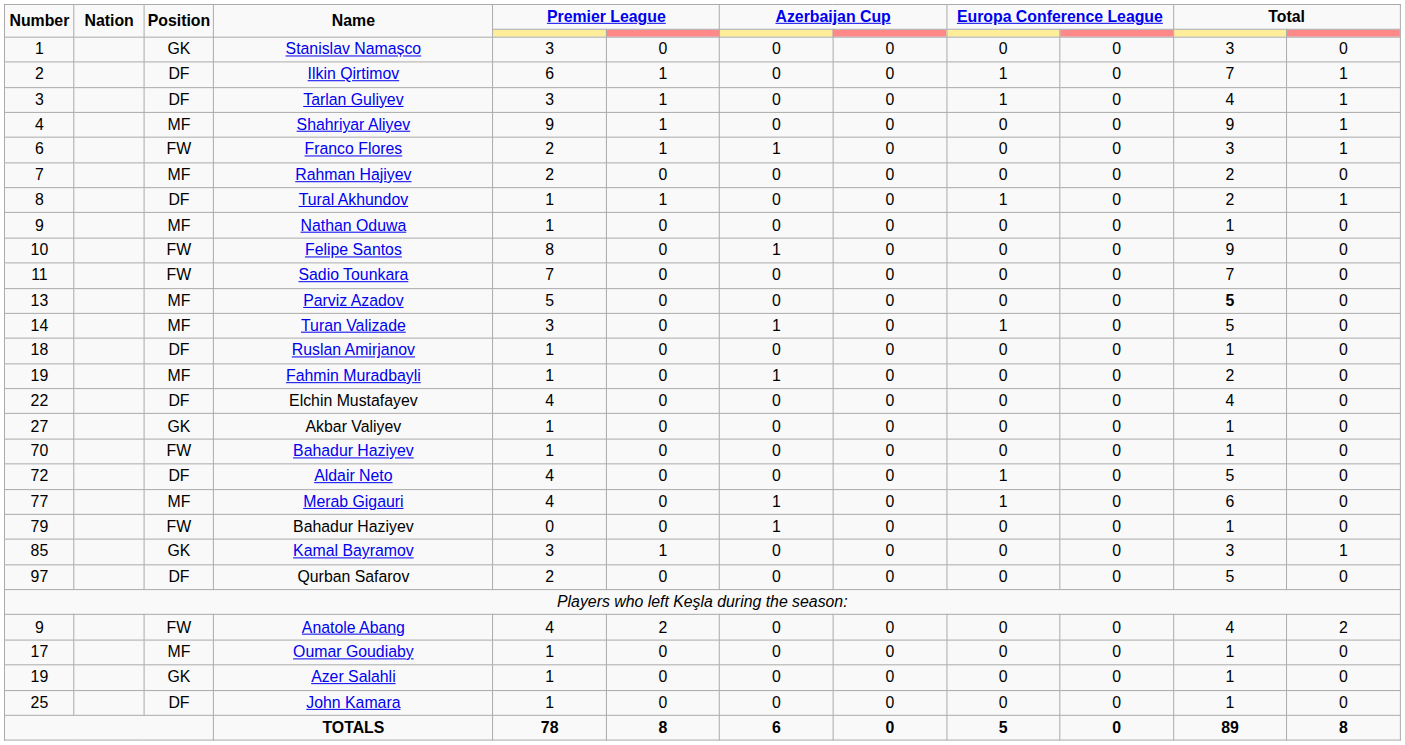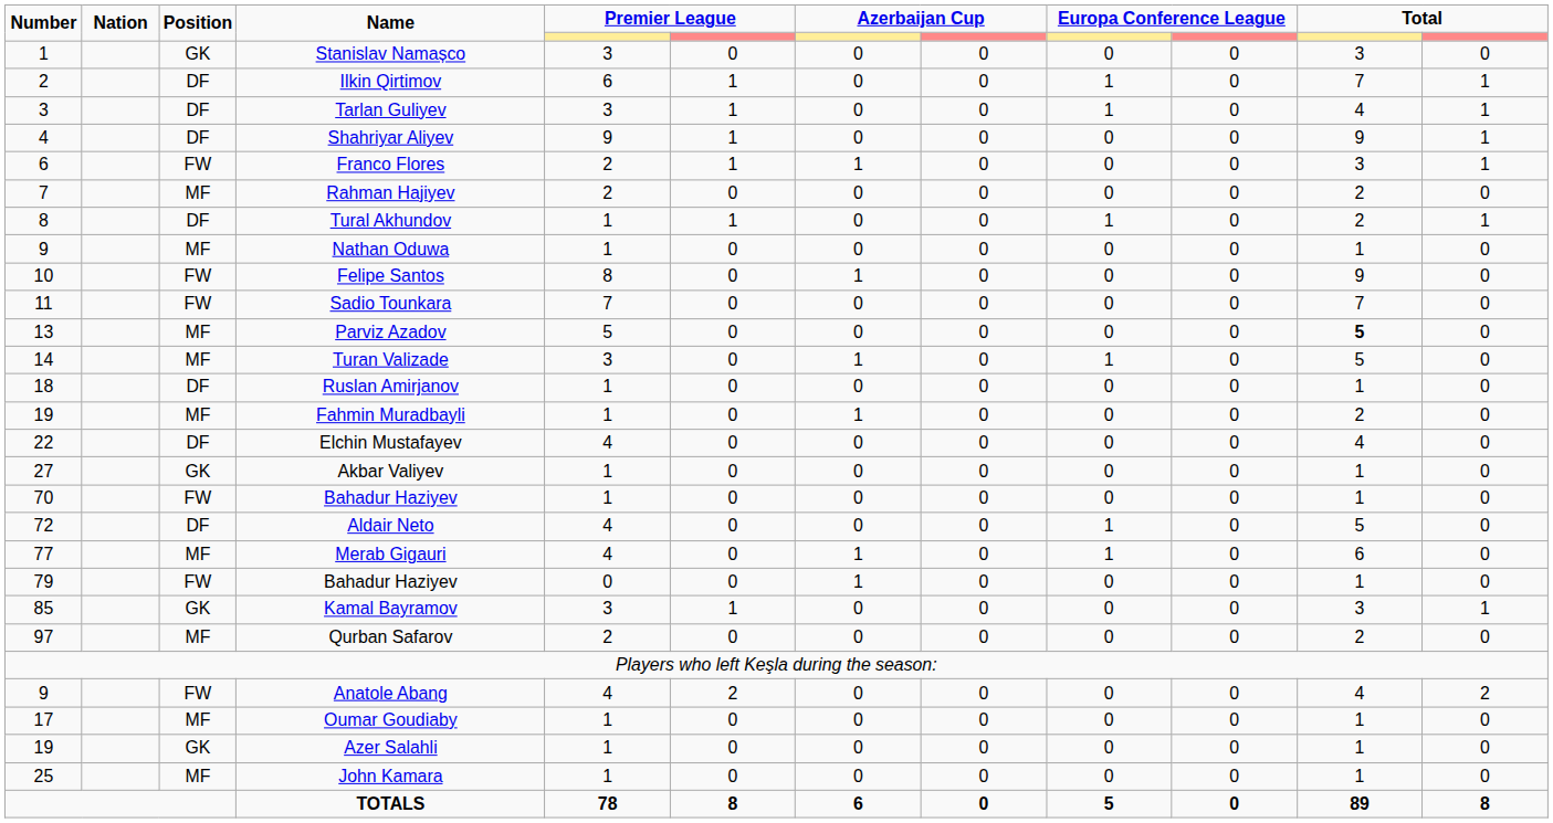 <table class="wikitable" style="text-align:center;">
 <tr>
 <td rowspan="2"  style="width:5%; text-align:center;"><strong>Number</strong></td>
 <td rowspan="2"  style="width:5%; text-align:center;"><strong>Nation</strong></td>
 <td rowspan="2"  style="width:5%; text-align:center;"><strong>Position</strong></td>
 <td rowspan="2"  style="width:20%; text-align:center;"><strong>Name</strong></td>
 <td colspan="2" style="text-align:center;"><strong><a href='#'>Premier League</a></strong></td>
 <td colspan="2" style="text-align:center;"><strong><a href='#'>Azerbaijan Cup</a></strong></td>
 <td colspan="2" style="text-align:center;"><strong><a href='#'>Europa Conference League</a></strong></td>
 <td colspan="2" style="text-align:center;"><strong>Total</strong></td>
 </tr>
 <tr>
 <th style="width:60px; background:#fe9;"></th>
 <th style="width:60px; background:#ff8888;"></th>
 <th style="width:60px; background:#fe9;"></th>
 <th style="width:60px; background:#ff8888;"></th>
 <th style="width:60px; background:#fe9;"></th>
 <th style="width:60px; background:#ff8888;"></th>
 <th style="width:60px; background:#fe9;"></th>
 <th style="width:60px; background:#ff8888;"></th>
 </tr>
 <tr>
 <td>1</td>
 <td></td>
 <td>GK</td>
 <td><a href='#'>Stanislav Namașco</a></td>
 <td>3</td>
 <td>0</td>
 <td>0</td>
 <td>0</td>
 <td>0</td>
 <td>0</td>
 <td>3</td>
 <td>0</td>
 </tr>
 <tr>
 <td>2</td>
 <td></td>
 <td>DF</td>
 <td><a href='#'>Ilkin Qirtimov</a></td>
 <td>6</td>
 <td>1</td>
 <td>0</td>
 <td>0</td>
 <td>1</td>
 <td>0</td>
 <td>7</td>
 <td>1</td>
 </tr>
 <tr>
 <td>3</td>
 <td></td>
 <td>DF</td>
 <td><a href='#'>Tarlan Guliyev</a></td>
 <td>3</td>
 <td>1</td>
 <td>0</td>
 <td>0</td>
 <td>1</td>
 <td>0</td>
 <td>4</td>
 <td>1</td>
 </tr>
 <tr>
 <td>4</td>
 <td></td>
-<td>MF</td>
+<td>DF</td>
 <td><a href='#'>Shahriyar Aliyev</a></td>
 <td>9</td>
 <td>1</td>
 <td>0</td>
 <td>0</td>
 <td>0</td>
 <td>0</td>
 <td>9</td>
 <td>1</td>
 </tr>
 <tr>
 <td>6</td>
 <td></td>
 <td>FW</td>
 <td><a href='#'>Franco Flores</a></td>
 <td>2</td>
 <td>1</td>
 <td>1</td>
 <td>0</td>
 <td>0</td>
 <td>0</td>
 <td>3</td>
 <td>1</td>
 </tr>
 <tr>
 <td>7</td>
 <td></td>
 <td>MF</td>
 <td><a href='#'>Rahman Hajiyev</a></td>
 <td>2</td>
 <td>0</td>
 <td>0</td>
 <td>0</td>
 <td>0</td>
 <td>0</td>
 <td>2</td>
 <td>0</td>
 </tr>
 <tr>
 <td>8</td>
 <td></td>
 <td>DF</td>
 <td><a href='#'>Tural Akhundov</a></td>
 <td>1</td>
 <td>1</td>
 <td>0</td>
 <td>0</td>
 <td>1</td>
 <td>0</td>
 <td>2</td>
 <td>1</td>
 </tr>
 <tr>
 <td>9</td>
 <td></td>
 <td>MF</td>
 <td><a href='#'>Nathan Oduwa</a></td>
 <td>1</td>
 <td>0</td>
 <td>0</td>
 <td>0</td>
 <td>0</td>
 <td>0</td>
 <td>1</td>
 <td>0</td>
 </tr>
 <tr>
 <td>10</td>
 <td></td>
 <td>FW</td>
 <td><a href='#'>Felipe Santos</a></td>
 <td>8</td>
 <td>0</td>
 <td>1</td>
 <td>0</td>
 <td>0</td>
 <td>0</td>
 <td>9</td>
 <td>0</td>
 </tr>
 <tr>
 <td>11</td>
 <td></td>
 <td>FW</td>
 <td><a href='#'>Sadio Tounkara</a></td>
 <td>7</td>
 <td>0</td>
 <td>0</td>
 <td>0</td>
 <td>0</td>
 <td>0</td>
 <td>7</td>
 <td>0</td>
 </tr>
 <tr>
 <td>13</td>
 <td></td>
 <td>MF</td>
 <td><a href='#'>Parviz Azadov</a></td>
 <td>5</td>
 <td>0</td>
 <td>0</td>
 <td>0</td>
 <td>0</td>
 <td>0</td>
 <td><strong>5</strong></td>
 <td>0</td>
 </tr>
 <tr>
 <td>14</td>
 <td></td>
 <td>MF</td>
 <td><a href='#'>Turan Valizade</a></td>
 <td>3</td>
 <td>0</td>
 <td>1</td>
 <td>0</td>
 <td>1</td>
 <td>0</td>
 <td>5</td>
 <td>0</td>
 </tr>
 <tr>
 <td>18</td>
 <td></td>
 <td>DF</td>
 <td><a href='#'>Ruslan Amirjanov</a></td>
 <td>1</td>
 <td>0</td>
 <td>0</td>
 <td>0</td>
 <td>0</td>
 <td>0</td>
 <td>1</td>
 <td>0</td>
 </tr>
 <tr>
 <td>19</td>
 <td></td>
 <td>MF</td>
 <td><a href='#'>Fahmin Muradbayli</a></td>
 <td>1</td>
 <td>0</td>
 <td>1</td>
 <td>0</td>
 <td>0</td>
 <td>0</td>
 <td>2</td>
 <td>0</td>
 </tr>
 <tr>
 <td>22</td>
 <td></td>
 <td>DF</td>
 <td>Elchin Mustafayev</td>
 <td>4</td>
 <td>0</td>
 <td>0</td>
 <td>0</td>
 <td>0</td>
 <td>0</td>
 <td>4</td>
 <td>0</td>
 </tr>
 <tr>
 <td>27</td>
 <td></td>
 <td>GK</td>
 <td>Akbar Valiyev</td>
 <td>1</td>
 <td>0</td>
 <td>0</td>
 <td>0</td>
 <td>0</td>
 <td>0</td>
 <td>1</td>
 <td>0</td>
 </tr>
 <tr>
 <td>70</td>
 <td></td>
 <td>FW</td>
 <td><a href='#'>Bahadur Haziyev</a></td>
 <td>1</td>
 <td>0</td>
 <td>0</td>
 <td>0</td>
 <td>0</td>
 <td>0</td>
 <td>1</td>
 <td>0</td>
 </tr>
 <tr>
 <td>72</td>
 <td></td>
 <td>DF</td>
 <td><a href='#'>Aldair Neto</a></td>
 <td>4</td>
 <td>0</td>
 <td>0</td>
 <td>0</td>
 <td>1</td>
 <td>0</td>
 <td>5</td>
 <td>0</td>
 </tr>
 <tr>
 <td>77</td>
 <td></td>
 <td>MF</td>
 <td><a href='#'>Merab Gigauri</a></td>
 <td>4</td>
 <td>0</td>
 <td>1</td>
 <td>0</td>
 <td>1</td>
 <td>0</td>
 <td>6</td>
 <td>0</td>
 </tr>
 <tr>
 <td>79</td>
 <td></td>
 <td>FW</td>
 <td>Bahadur Haziyev</td>
 <td>0</td>
 <td>0</td>
 <td>1</td>
 <td>0</td>
 <td>0</td>
 <td>0</td>
 <td>1</td>
 <td>0</td>
 </tr>
 <tr>
 <td>85</td>
 <td></td>
 <td>GK</td>
 <td><a href='#'>Kamal Bayramov</a></td>
 <td>3</td>
 <td>1</td>
 <td>0</td>
 <td>0</td>
 <td>0</td>
 <td>0</td>
 <td>3</td>
 <td>1</td>
 </tr>
 <tr>
 <td>97</td>
 <td></td>
-<td>DF</td>
+<td>MF</td>
 <td>Qurban Safarov</td>
 <td>2</td>
 <td>0</td>
 <td>0</td>
 <td>0</td>
 <td>0</td>
 <td>0</td>
-<td>5</td>
+<td>2</td>
 <td>0</td>
 </tr>
 <tr>
 <td colspan="14"><em>Players who left Keşla during the season:</em></td>
 </tr>
 <tr>
 <td>9</td>
 <td></td>
 <td>FW</td>
 <td><a href='#'>Anatole Abang</a></td>
 <td>4</td>
 <td>2</td>
 <td>0</td>
 <td>0</td>
 <td>0</td>
 <td>0</td>
 <td>4</td>
 <td>2</td>
 </tr>
 <tr>
 <td>17</td>
 <td></td>
 <td>MF</td>
 <td><a href='#'>Oumar Goudiaby</a></td>
 <td>1</td>
 <td>0</td>
 <td>0</td>
 <td>0</td>
 <td>0</td>
 <td>0</td>
 <td>1</td>
 <td>0</td>
 </tr>
 <tr>
 <td>19</td>
 <td></td>
 <td>GK</td>
 <td><a href='#'>Azer Salahli</a></td>
 <td>1</td>
 <td>0</td>
 <td>0</td>
 <td>0</td>
 <td>0</td>
 <td>0</td>
 <td>1</td>
 <td>0</td>
 </tr>
 <tr>
 <td>25</td>
 <td></td>
-<td>DF</td>
+<td>MF</td>
 <td><a href='#'>John Kamara</a></td>
 <td>1</td>
 <td>0</td>
 <td>0</td>
 <td>0</td>
 <td>0</td>
 <td>0</td>
 <td>1</td>
 <td>0</td>
 </tr>
 <tr>
 <td colspan="3"></td>
 <td><strong>TOTALS</strong></td>
 <td><strong>78</strong></td>
 <td><strong>8</strong></td>
 <td><strong>6</strong></td>
 <td><strong>0</strong></td>
 <td><strong>5</strong></td>
 <td><strong>0</strong></td>
 <td><strong>89</strong></td>
 <td><strong>8</strong></td>
 </tr>
 </table>
